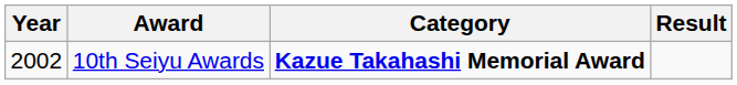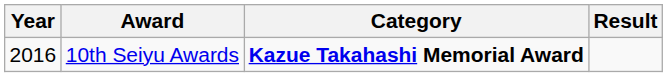 <table class="wikitable">
 <tr>
 <th>Year</th>
 <th>Award</th>
 <th>Category</th>
 <th>Result</th>
 </tr>
 <tr>
-<td>2002</td>
+<td>2016</td>
 <td><a href='#'>10th Seiyu Awards</a></td>
 <td><strong><a href='#'>Kazue Takahashi</a> Memorial Award</strong></td>
 <td></td>
 </tr>
 </table>
